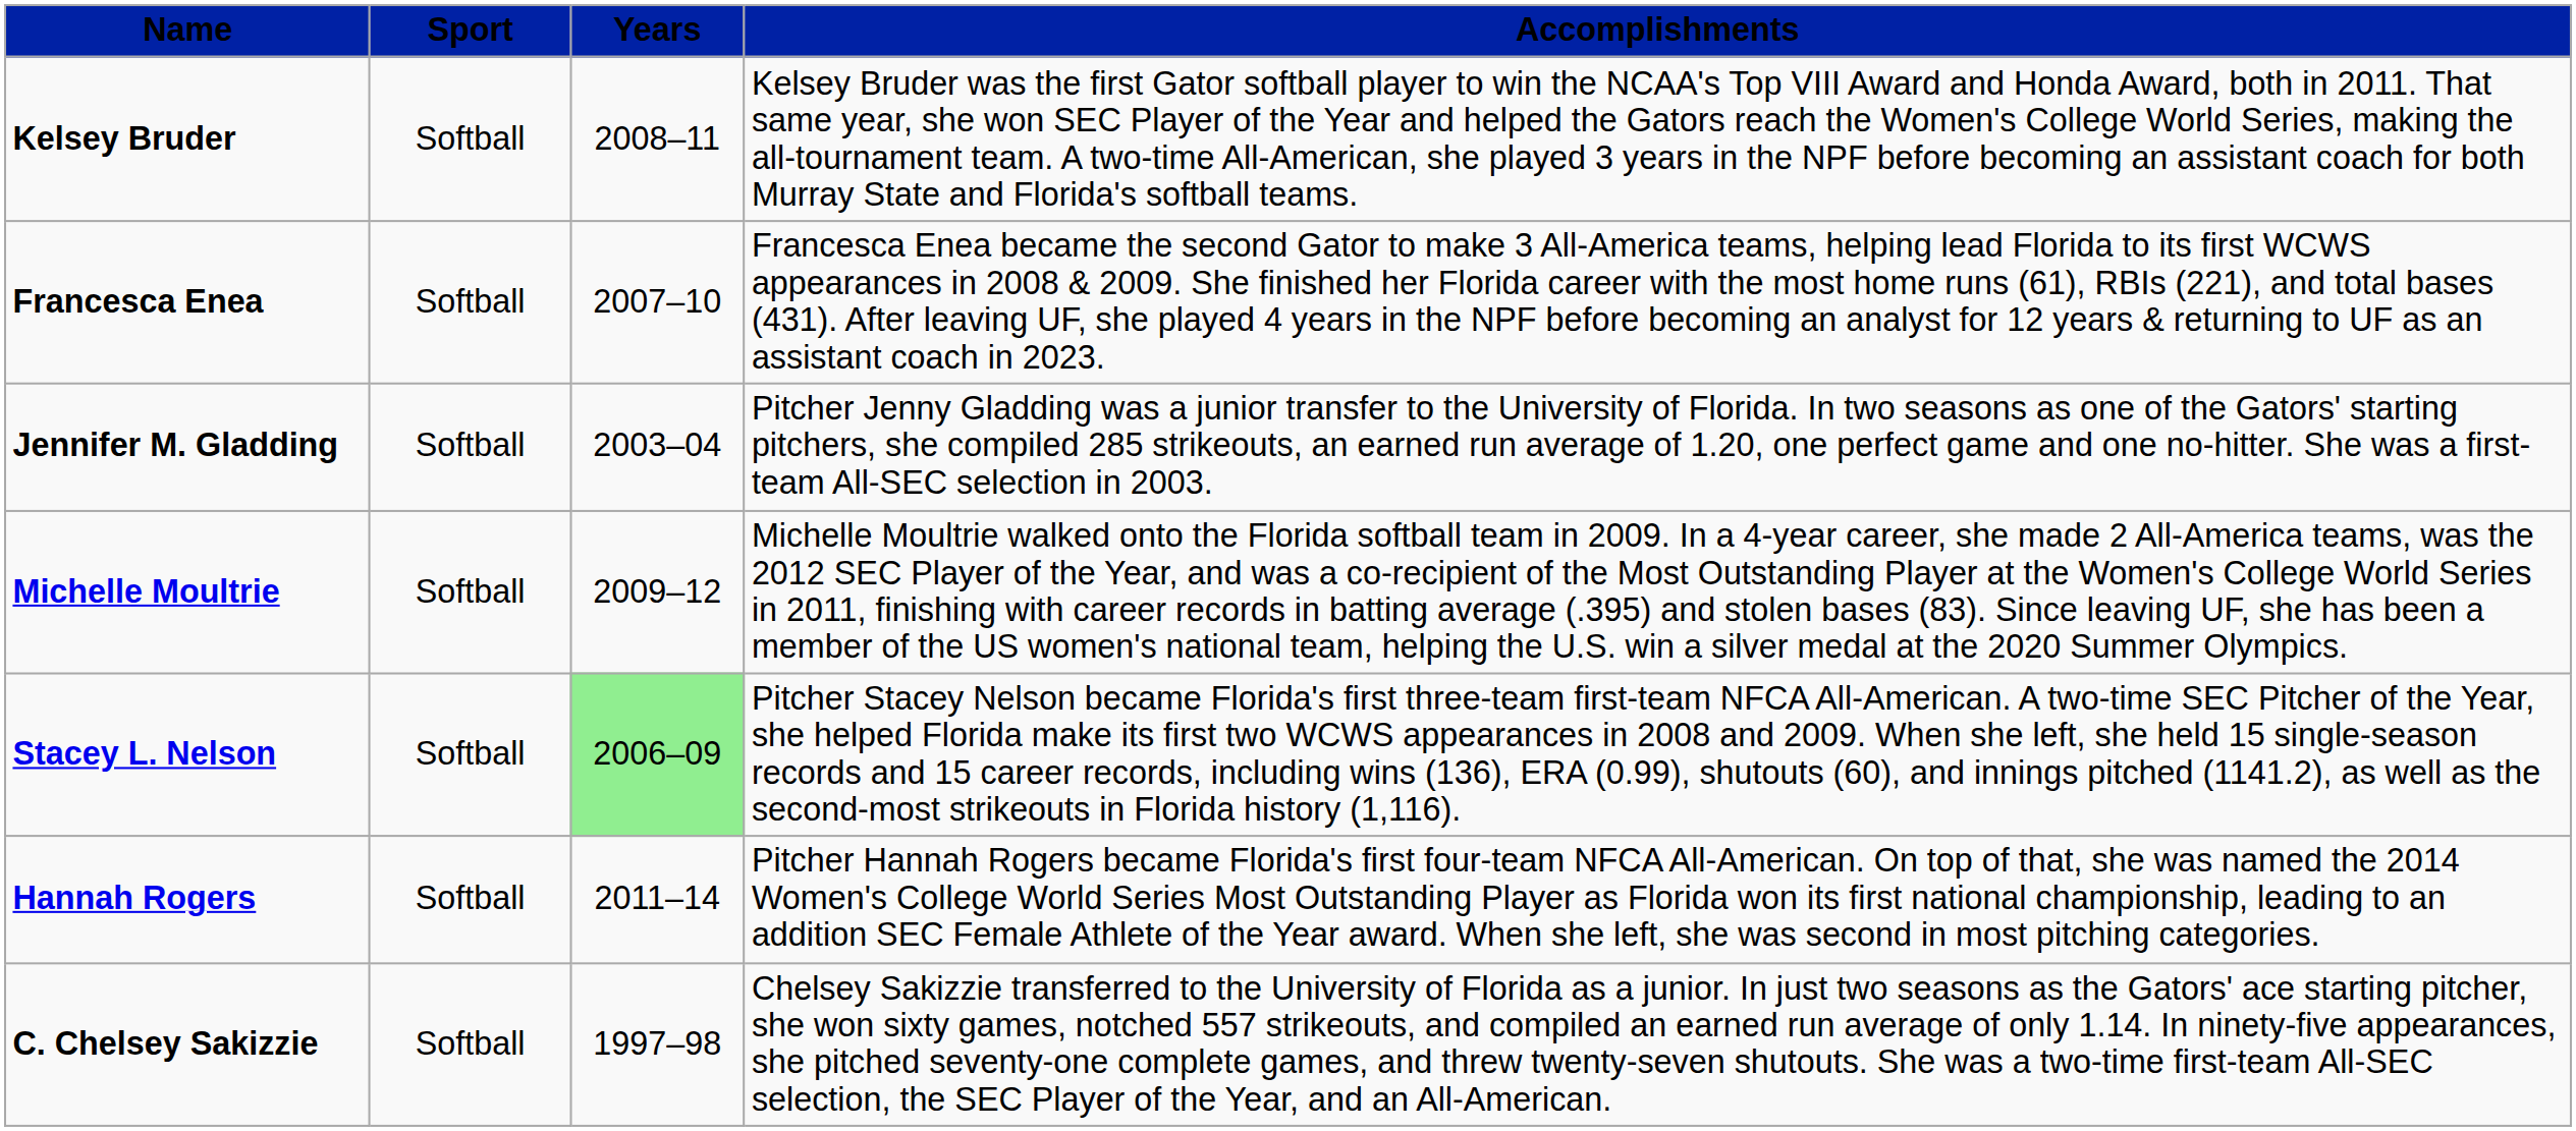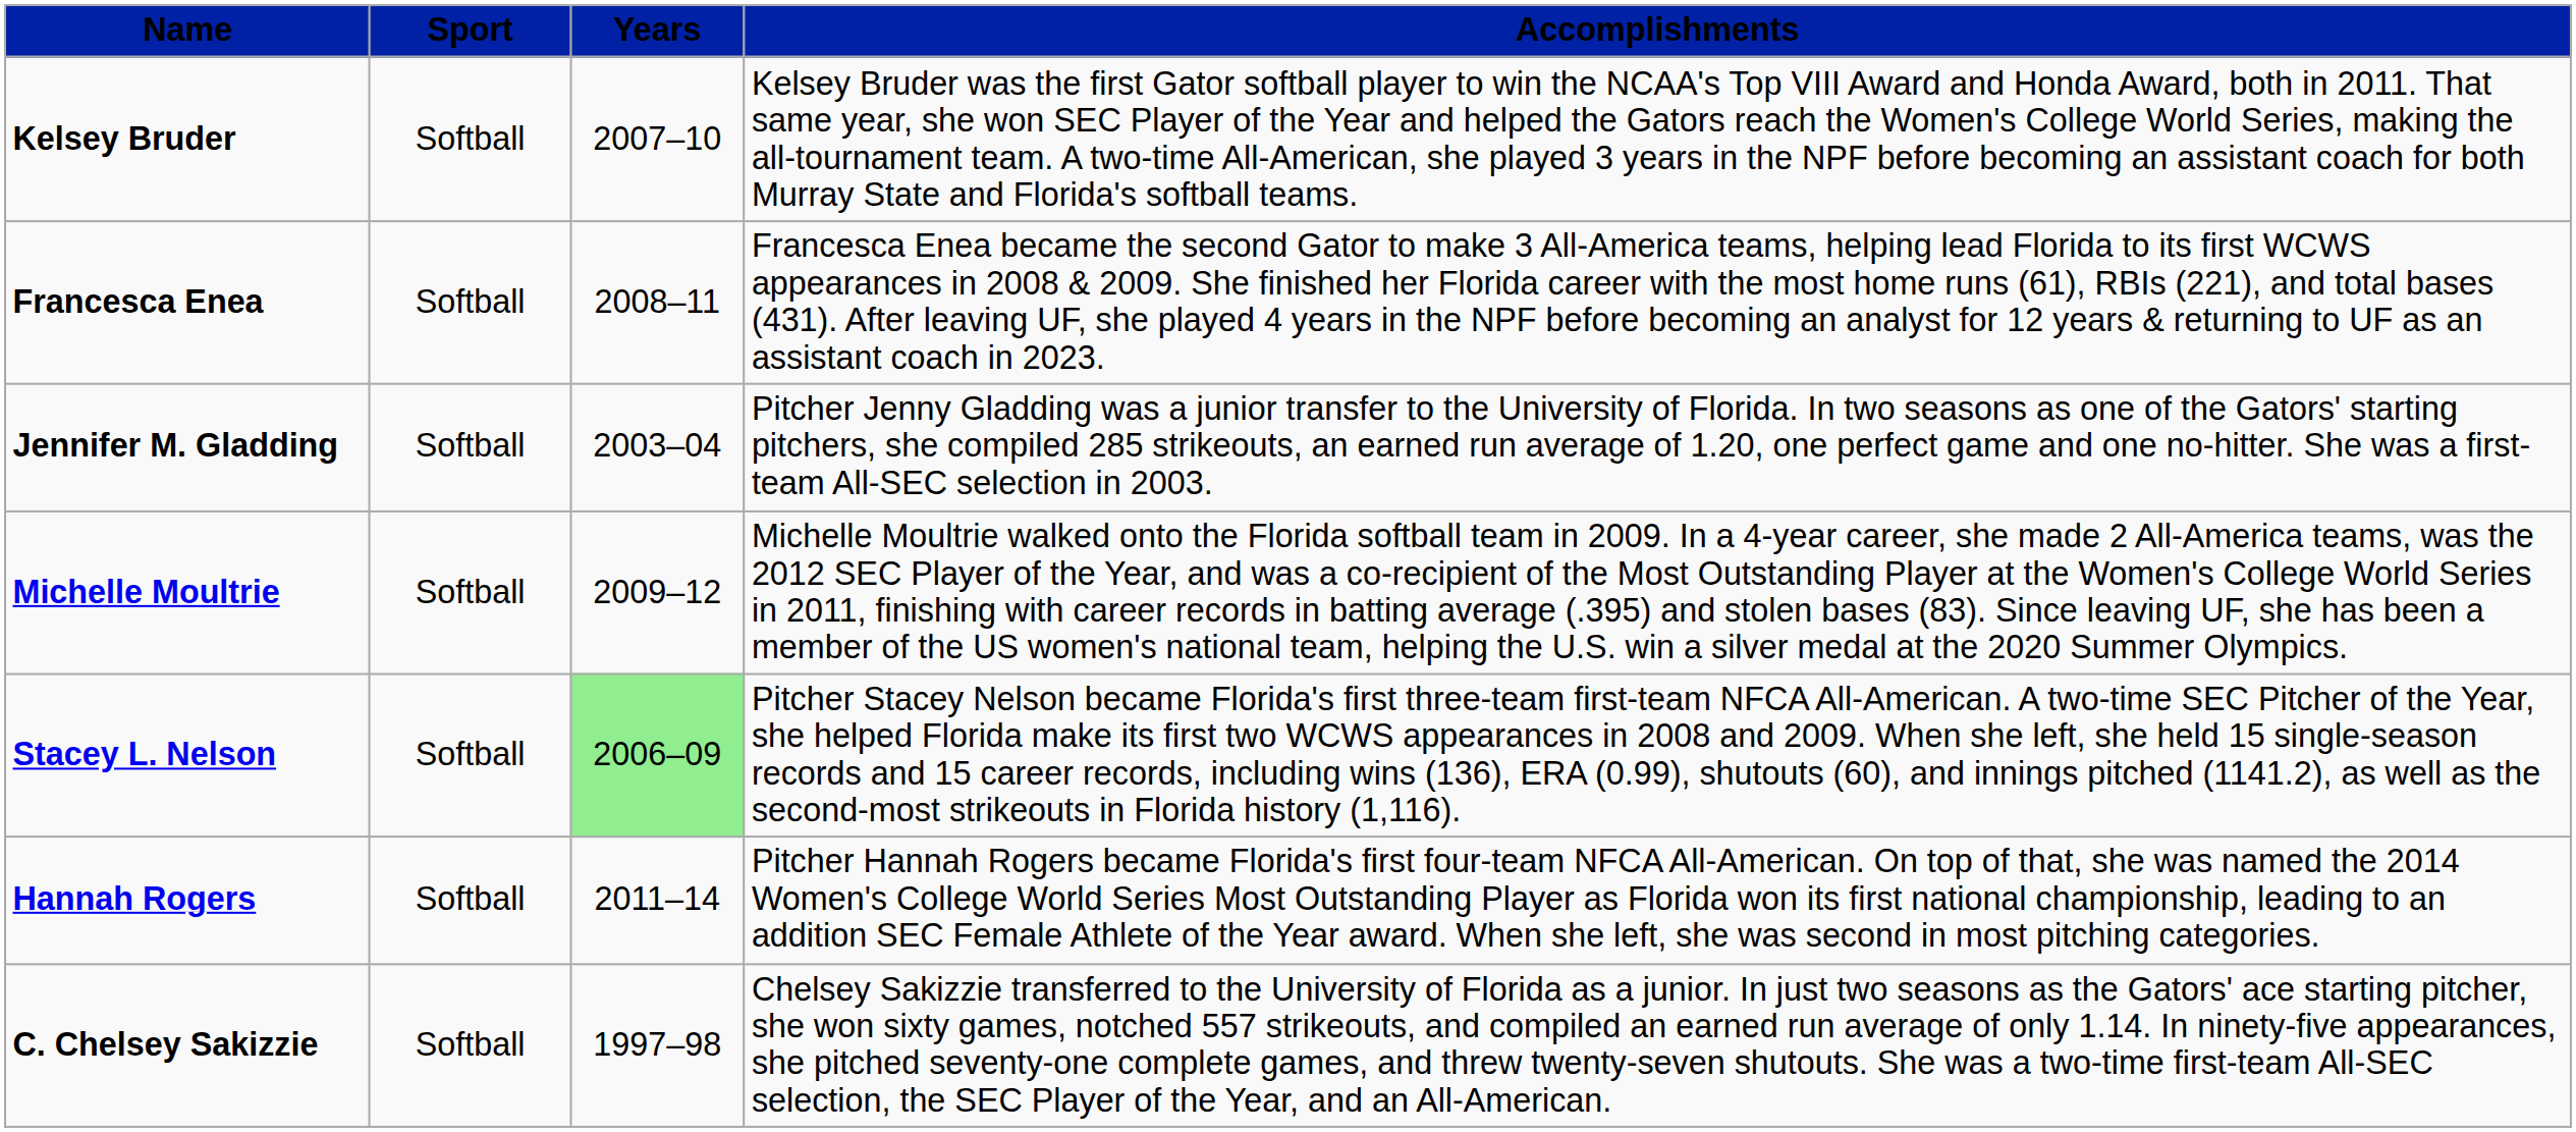 <table class="wikitable">
 <tr>
 <th width=170 style="background:#0021A5;"><span> Name</span></th>
 <th width=90 style="background:#0021A5;"><span> Sport</span></th>
 <th width=77 style="background:#0021A5;"><span> Years</span></th>
 <th style="background:#0021A5;"><span> Accomplishments</span></th>
 </tr>
 <tr>
 <td><strong>Kelsey Bruder</strong></td>
 <td align=center>Softball</td>
-<td align=center>2008–11</td>
+<td align=center>2007–10</td>
 <td>Kelsey Bruder was the first Gator softball player to win the NCAA's Top VIII Award and Honda Award, both in 2011. That same year, she won SEC Player of the Year and helped the Gators reach the Women's College World Series, making the all-tournament team. A two-time All-American, she played 3 years in the NPF before becoming an assistant coach for both Murray State and Florida's softball teams.</td>
 </tr>
 <tr>
 <td><strong>Francesca Enea</strong></td>
 <td align=center>Softball</td>
-<td align=center>2007–10</td>
+<td align=center>2008–11</td>
 <td>Francesca Enea became the second Gator to make 3 All-America teams, helping lead Florida to its first WCWS appearances in 2008 & 2009. She finished her Florida career with the most home runs (61), RBIs (221), and total bases (431). After leaving UF, she played 4 years in the NPF before becoming an analyst for 12 years & returning to UF as an assistant coach in 2023.</td>
 </tr>
 <tr>
 <td><strong>Jennifer M. Gladding</strong></td>
 <td align=center>Softball</td>
 <td align=center>2003–04</td>
 <td>Pitcher Jenny Gladding was a junior transfer to the University of Florida. In two seasons as one of the Gators' starting pitchers, she compiled 285 strikeouts, an earned run average of 1.20, one perfect game and one no-hitter. She was a first-team All-SEC selection in 2003.</td>
 </tr>
 <tr>
 <td><strong><a href='#'>Michelle Moultrie</a></strong></td>
 <td align=center>Softball</td>
 <td align=center>2009–12</td>
 <td>Michelle Moultrie walked onto the Florida softball team in 2009. In a 4-year career, she made 2 All-America teams, was the 2012 SEC Player of the Year, and was a co-recipient of the Most Outstanding Player at the Women's College World Series in 2011, finishing with career records in batting average (.395) and stolen bases (83). Since leaving UF, she has been a member of the US women's national team, helping the U.S. win a silver medal at the 2020 Summer Olympics.</td>
 </tr>
 <tr>
 <td><strong><a href='#'>Stacey L. Nelson</a></strong></td>
 <td align=center>Softball</td>
 <td align=center style="background: lightgreen;">2006–09</td>
 <td>Pitcher Stacey Nelson became Florida's first three-team first-team NFCA All-American. A two-time SEC Pitcher of the Year, she helped Florida make its first two WCWS appearances in 2008 and 2009. When she left, she held 15 single-season records and 15 career records, including wins (136), ERA (0.99), shutouts (60), and innings pitched (1141.2), as well as the second-most strikeouts in Florida history (1,116).</td>
 </tr>
 <tr>
 <td><strong><a href='#'>Hannah Rogers</a></strong></td>
 <td align=center>Softball</td>
 <td align=center>2011–14</td>
 <td>Pitcher Hannah Rogers became Florida's first four-team NFCA All-American. On top of that, she was named the 2014 Women's College World Series Most Outstanding Player as Florida won its first national championship, leading to an addition SEC Female Athlete of the Year award. When she left, she was second in most pitching categories.</td>
 </tr>
 <tr>
 <td><strong>C. Chelsey Sakizzie</strong></td>
 <td align=center>Softball</td>
 <td align=center>1997–98</td>
 <td>Chelsey Sakizzie transferred to the University of Florida as a junior. In just two seasons as the Gators' ace starting pitcher, she won sixty games, notched 557 strikeouts, and compiled an earned run average of only 1.14. In ninety-five appearances, she pitched seventy-one complete games, and threw twenty-seven shutouts. She was a two-time first-team All-SEC selection, the SEC Player of the Year, and an All-American.</td>
 </tr>
 </table>
